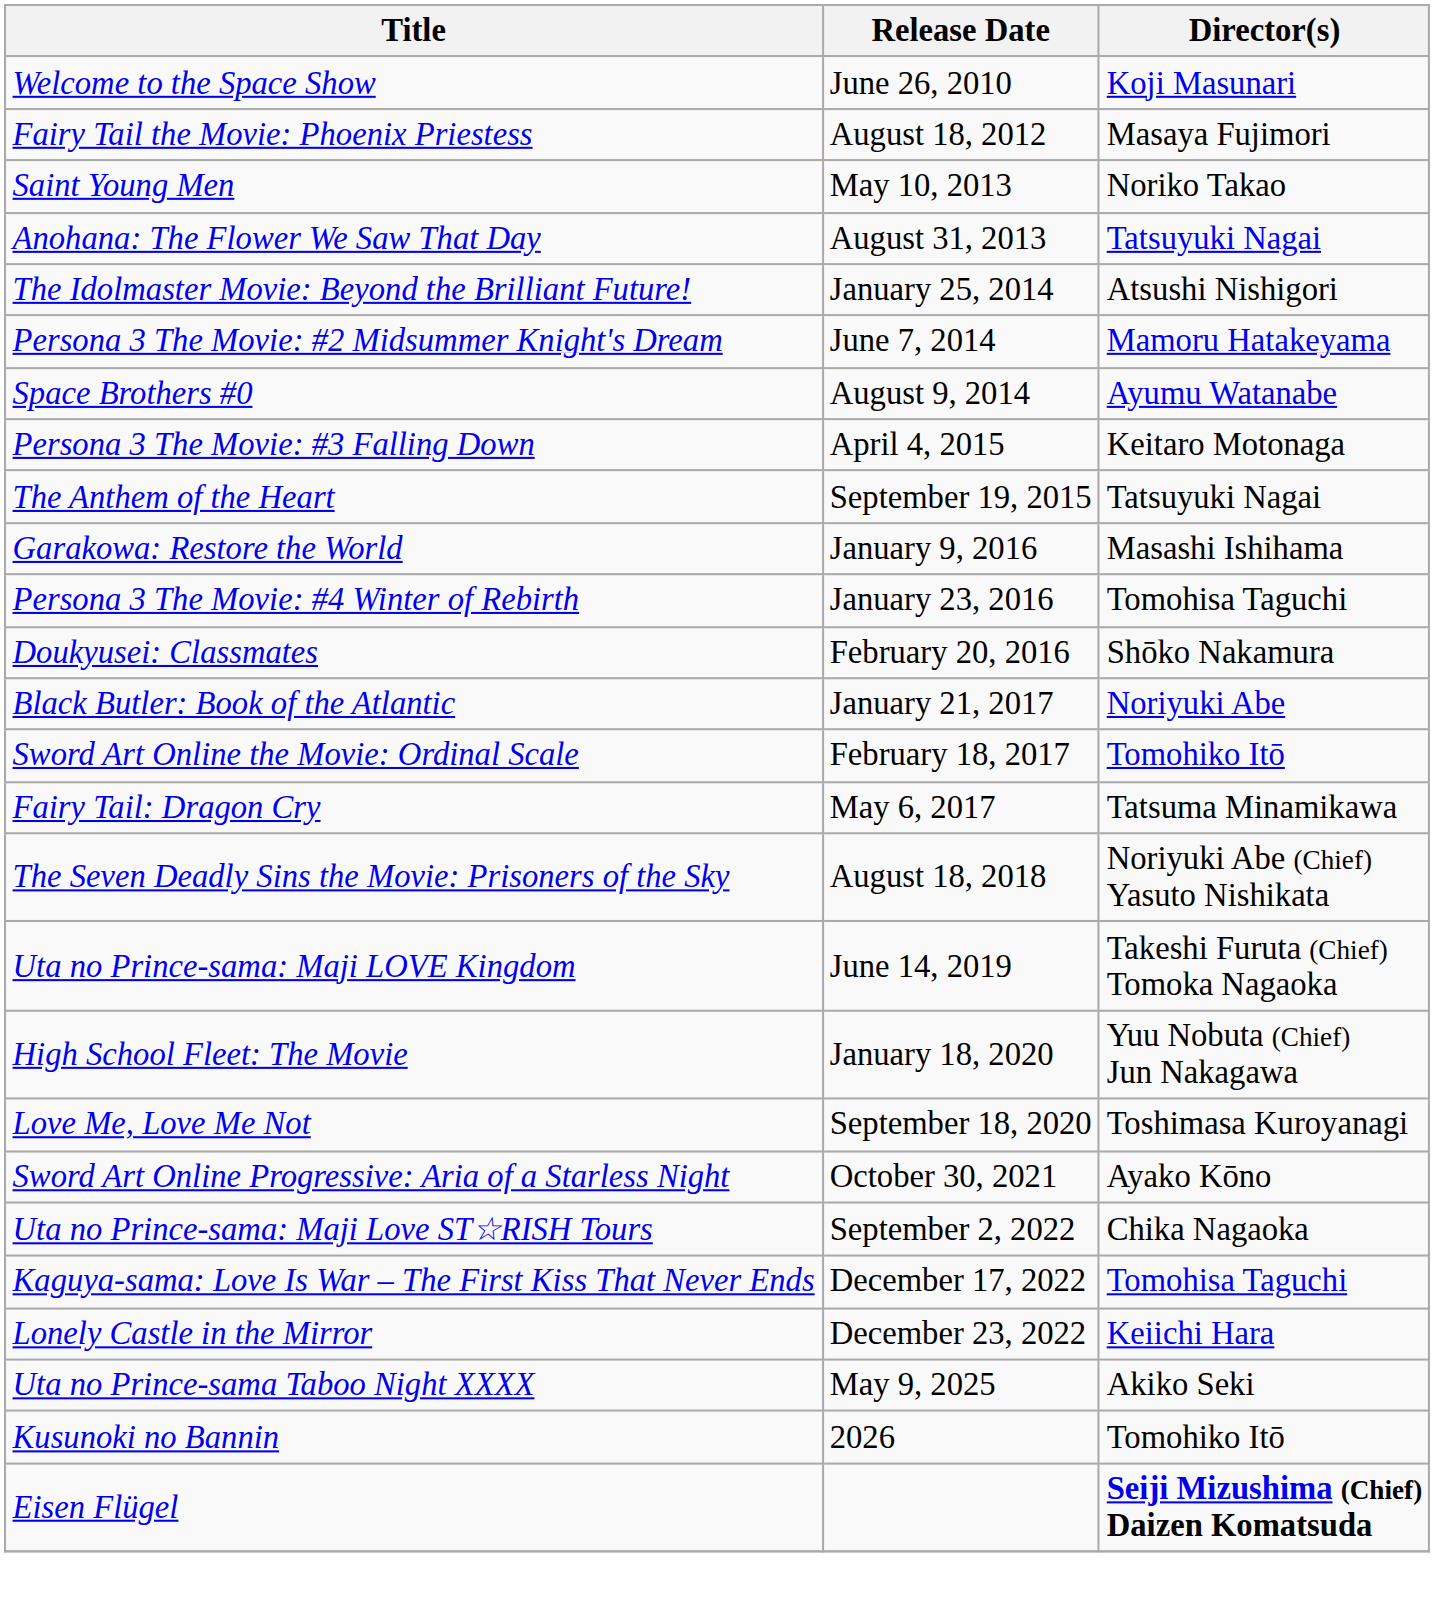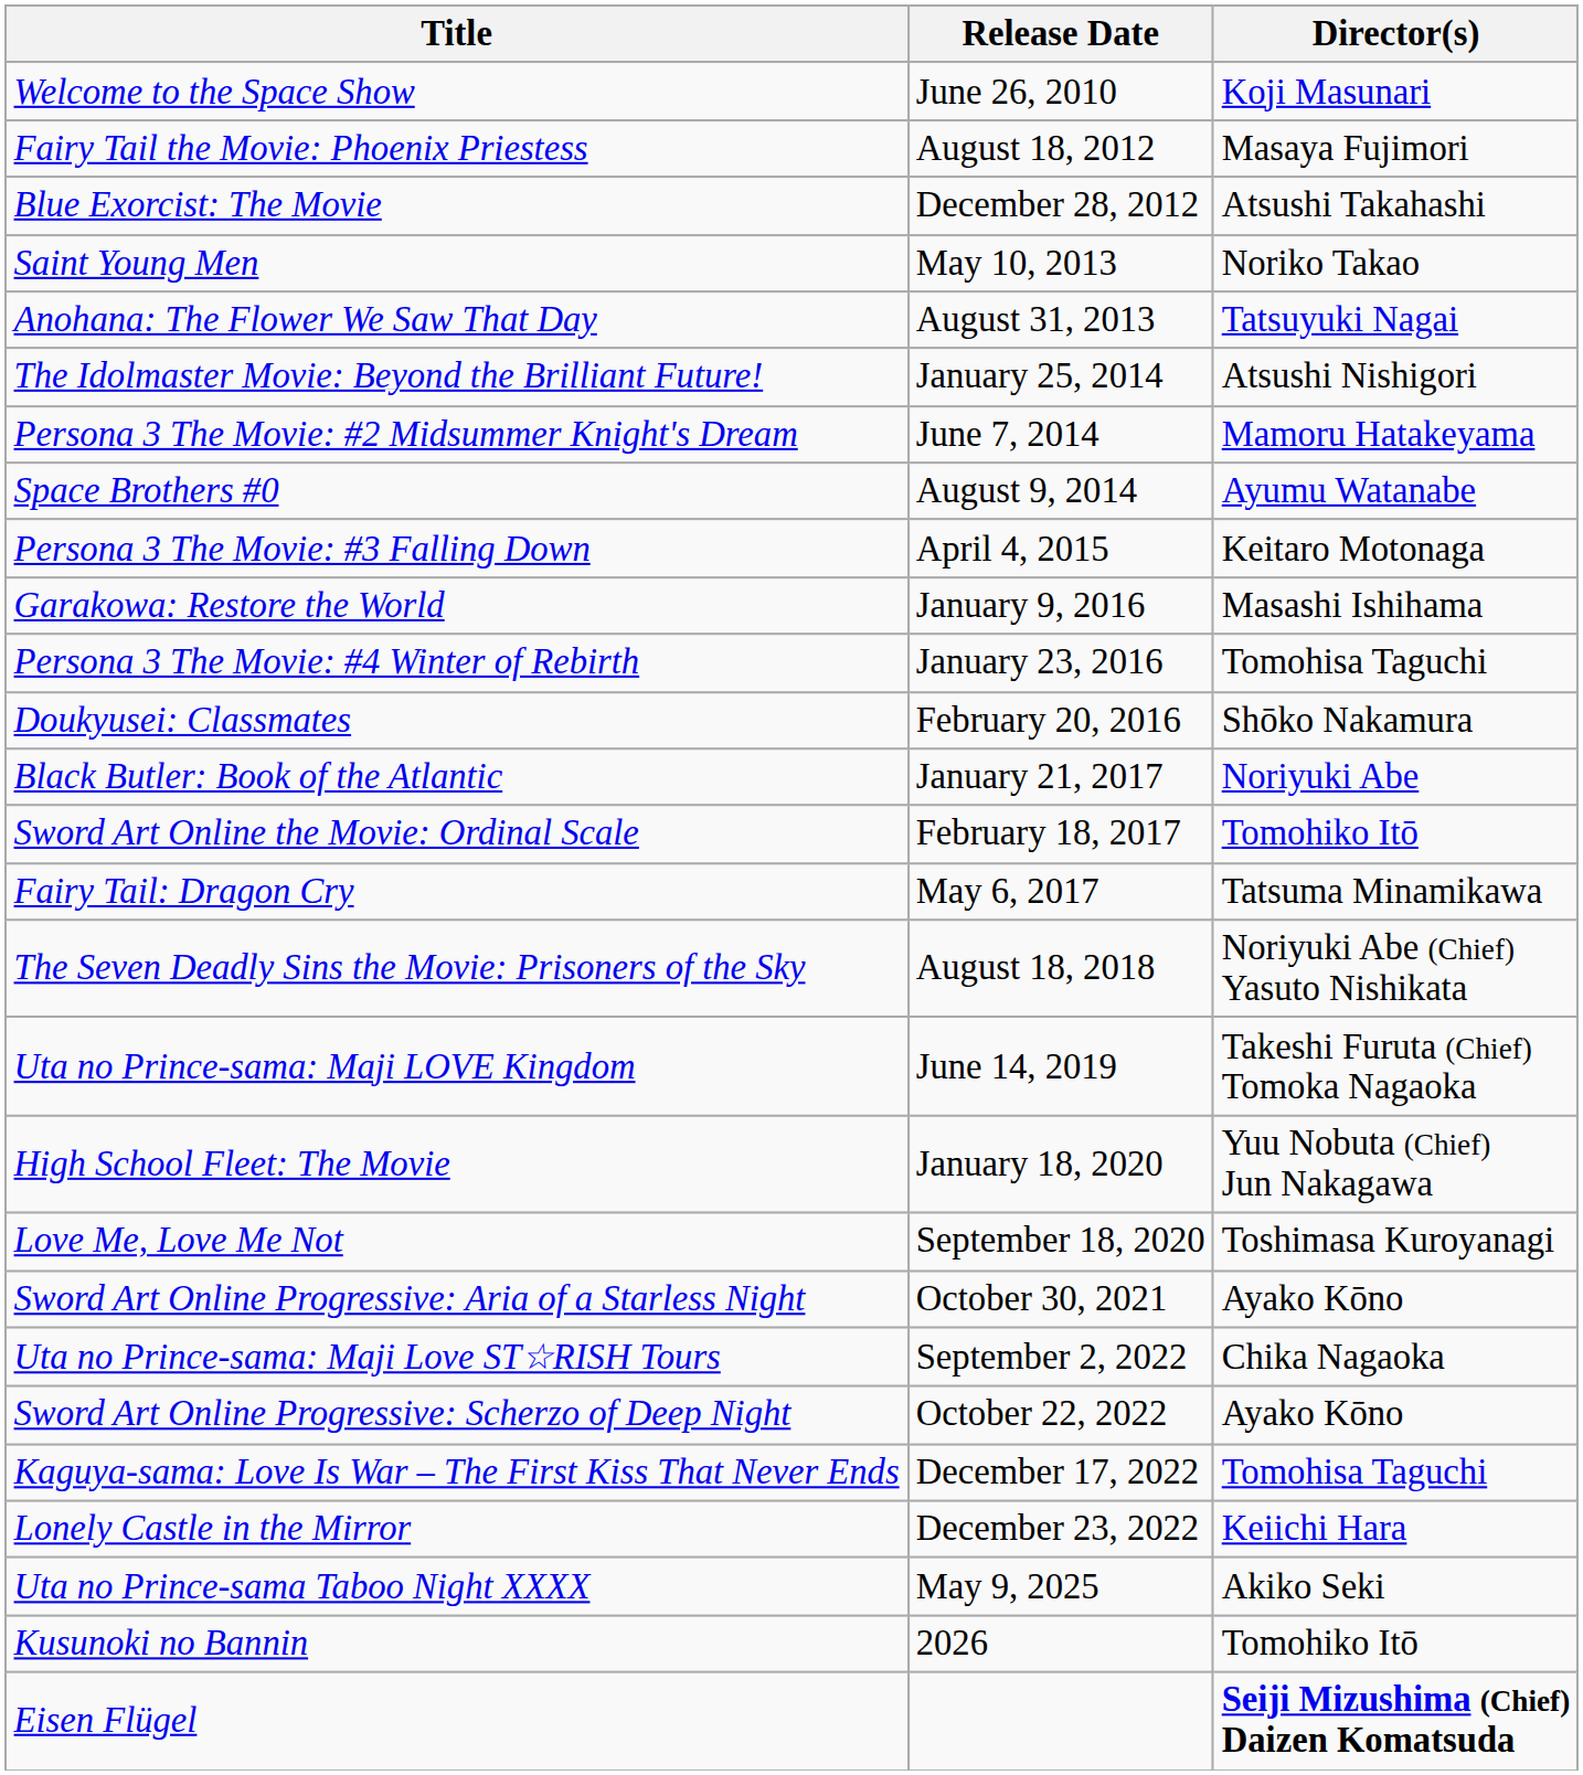 <table class="wikitable sortable">
 <tr>
 <th>Title</th>
 <th>Release Date</th>
 <th>Director(s)</th>
 </tr>
 <tr>
 <td><em><a href='#'>Welcome to the Space Show</a></em></td>
 <td>June 26, 2010</td>
 <td><a href='#'>Koji Masunari</a></td>
 </tr>
 <tr>
 <td><em><a href='#'>Fairy Tail the Movie: Phoenix Priestess</a></em></td>
 <td>August 18, 2012</td>
 <td>Masaya Fujimori</td>
+</tr>
+<tr>
+<td><em><a href='#'>Blue Exorcist: The Movie</a></em></td>
+<td>December 28, 2012</td>
+<td>Atsushi Takahashi</td>
 </tr>
 <tr>
 <td><em><a href='#'>Saint Young Men</a></em></td>
 <td>May 10, 2013</td>
 <td>Noriko Takao</td>
 </tr>
 <tr>
 <td><em><a href='#'>Anohana: The Flower We Saw That Day</a></em></td>
 <td>August 31, 2013</td>
 <td><a href='#'>Tatsuyuki Nagai</a></td>
 </tr>
 <tr>
 <td><em><a href='#'>The Idolmaster Movie: Beyond the Brilliant Future!</a></em></td>
 <td>January 25, 2014</td>
 <td>Atsushi Nishigori</td>
 </tr>
 <tr>
 <td><em><a href='#'>Persona 3 The Movie: #2 Midsummer Knight's Dream</a></em></td>
 <td>June 7, 2014</td>
 <td><a href='#'>Mamoru Hatakeyama</a></td>
 </tr>
 <tr>
 <td><em><a href='#'>Space Brothers #0</a></em></td>
 <td>August 9, 2014</td>
 <td><a href='#'>Ayumu Watanabe</a></td>
 </tr>
 <tr>
 <td><em><a href='#'>Persona 3 The Movie: #3 Falling Down</a></em></td>
 <td>April 4, 2015</td>
 <td>Keitaro Motonaga</td>
-</tr>
-<tr>
-<td><em><a href='#'>The Anthem of the Heart</a></em></td>
-<td>September 19, 2015</td>
-<td>Tatsuyuki Nagai</td>
 </tr>
 <tr>
 <td><em><a href='#'>Garakowa: Restore the World</a></em></td>
 <td>January 9, 2016</td>
 <td>Masashi Ishihama</td>
 </tr>
 <tr>
 <td><em><a href='#'>Persona 3 The Movie: #4 Winter of Rebirth</a></em></td>
 <td>January 23, 2016</td>
 <td>Tomohisa Taguchi</td>
 </tr>
 <tr>
 <td><em><a href='#'>Doukyusei: Classmates</a></em></td>
 <td>February 20, 2016</td>
 <td>Shōko Nakamura</td>
 </tr>
 <tr>
 <td><em><a href='#'>Black Butler: Book of the Atlantic</a></em></td>
 <td>January 21, 2017</td>
 <td><a href='#'>Noriyuki Abe</a></td>
 </tr>
 <tr>
 <td><em><a href='#'>Sword Art Online the Movie: Ordinal Scale</a></em></td>
 <td>February 18, 2017</td>
 <td><a href='#'>Tomohiko Itō</a></td>
 </tr>
 <tr>
 <td><em><a href='#'>Fairy Tail: Dragon Cry</a></em></td>
 <td>May 6, 2017</td>
 <td>Tatsuma Minamikawa</td>
 </tr>
 <tr>
 <td><em><a href='#'>The Seven Deadly Sins the Movie: Prisoners of the Sky</a></em></td>
 <td>August 18, 2018</td>
 <td>Noriyuki Abe <small>(Chief)</small><br>Yasuto Nishikata</td>
 </tr>
 <tr>
 <td><em><a href='#'>Uta no Prince-sama: Maji LOVE Kingdom</a></em></td>
 <td>June 14, 2019</td>
 <td>Takeshi Furuta <small>(Chief)</small><br>Tomoka Nagaoka</td>
 </tr>
 <tr>
 <td><em><a href='#'>High School Fleet: The Movie</a></em></td>
 <td>January 18, 2020</td>
 <td>Yuu Nobuta <small>(Chief)</small><br>Jun Nakagawa</td>
 </tr>
 <tr>
 <td><em><a href='#'>Love Me, Love Me Not</a></em></td>
 <td>September 18, 2020</td>
 <td>Toshimasa Kuroyanagi</td>
 </tr>
 <tr>
 <td><em><a href='#'>Sword Art Online Progressive: Aria of a Starless Night</a></em></td>
 <td>October 30, 2021</td>
 <td>Ayako Kōno</td>
 </tr>
 <tr>
 <td><em><a href='#'>Uta no Prince-sama: Maji Love ST☆RISH Tours</a></em></td>
 <td>September 2, 2022</td>
 <td>Chika Nagaoka</td>
 </tr>
 <tr>
+<td><em><a href='#'>Sword Art Online Progressive: Scherzo of Deep Night</a></em></td>
+<td>October 22, 2022</td>
+<td>Ayako Kōno</td>
+</tr>
+<tr>
 <td><em><a href='#'>Kaguya-sama: Love Is War – The First Kiss That Never Ends</a></em></td>
 <td>December 17, 2022</td>
 <td><a href='#'>Tomohisa Taguchi</a></td>
 </tr>
 <tr>
 <td><em><a href='#'>Lonely Castle in the Mirror</a></em></td>
 <td>December 23, 2022</td>
 <td><a href='#'>Keiichi Hara</a></td>
 </tr>
 <tr>
 <td><em><a href='#'>Uta no Prince-sama Taboo Night XXXX</a></em></td>
 <td>May 9, 2025</td>
 <td>Akiko Seki</td>
 </tr>
 <tr>
 <td><em><a href='#'>Kusunoki no Bannin</a></em></td>
 <td>2026</td>
 <td>Tomohiko Itō</td>
 </tr>
 <tr>
 <td><em><a href='#'>Eisen Flügel</a></em></td>
 <td></td>
 <td><strong><a href='#'>Seiji Mizushima</a> <small>(Chief)</small><br>Daizen Komatsuda</strong></td>
 </tr>
 <tr>
 </tr>
 </table>
